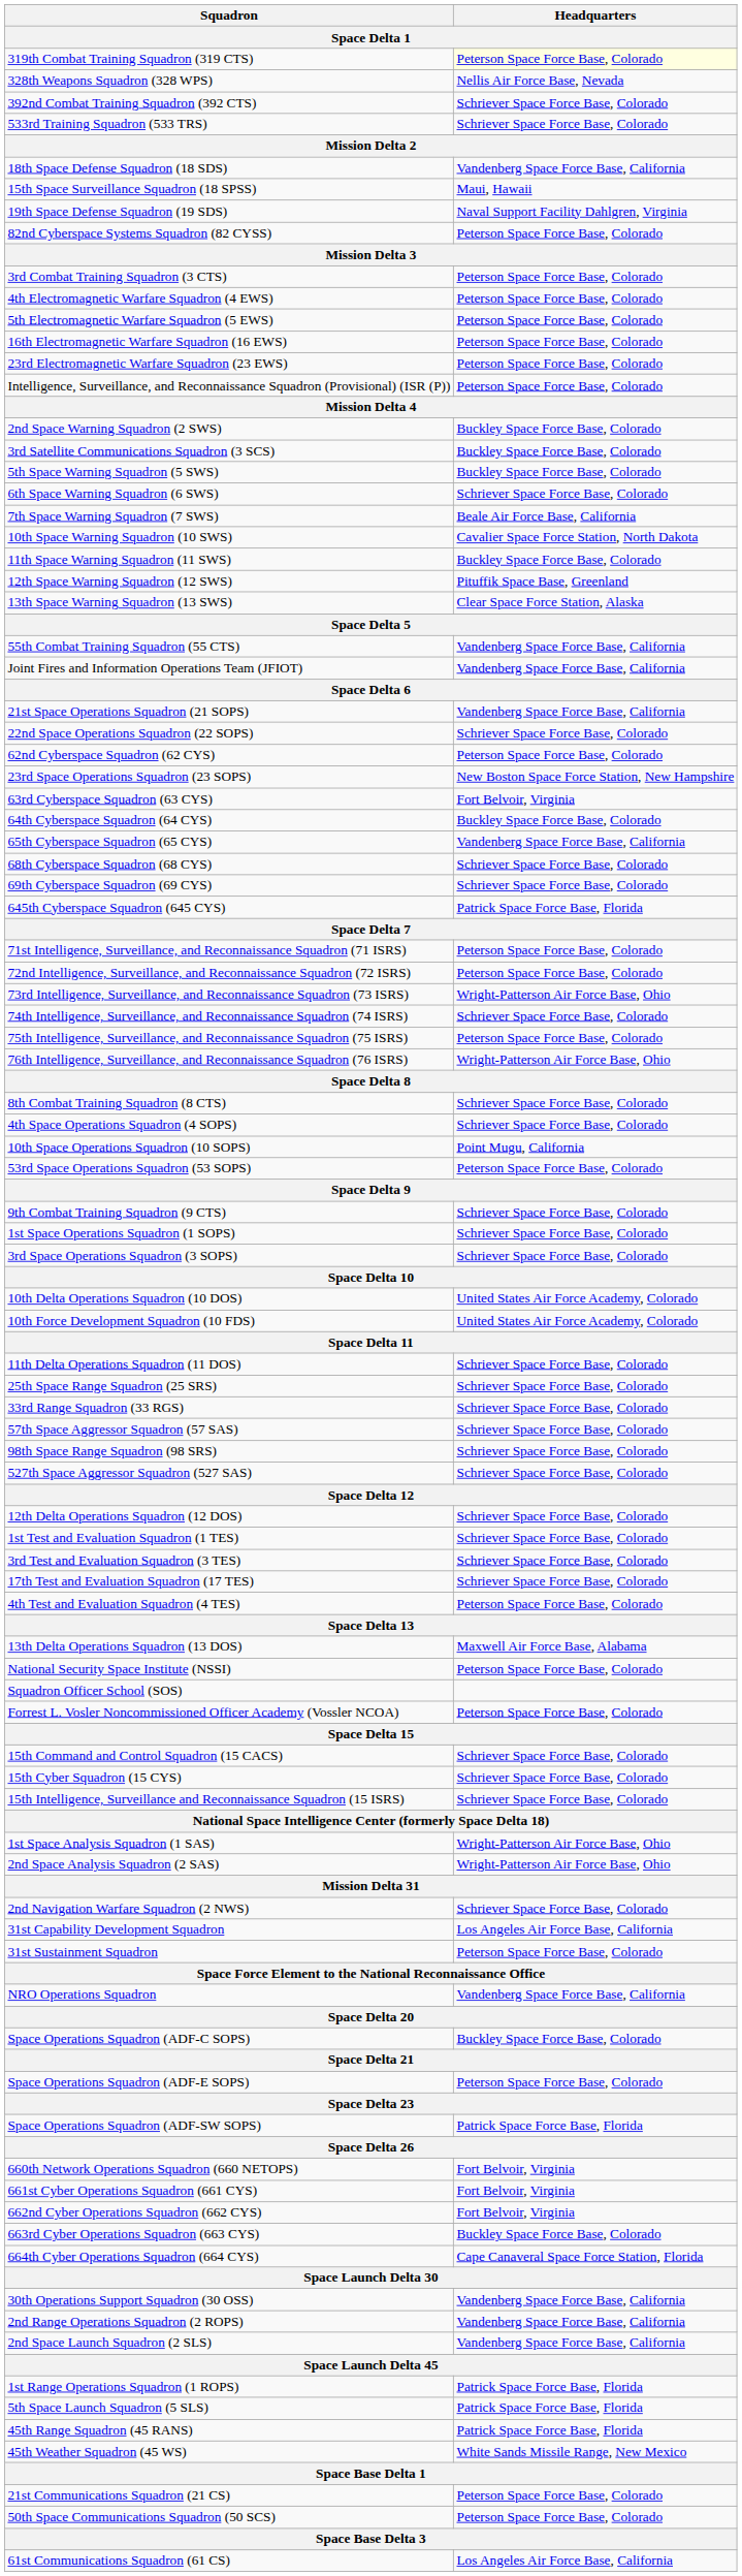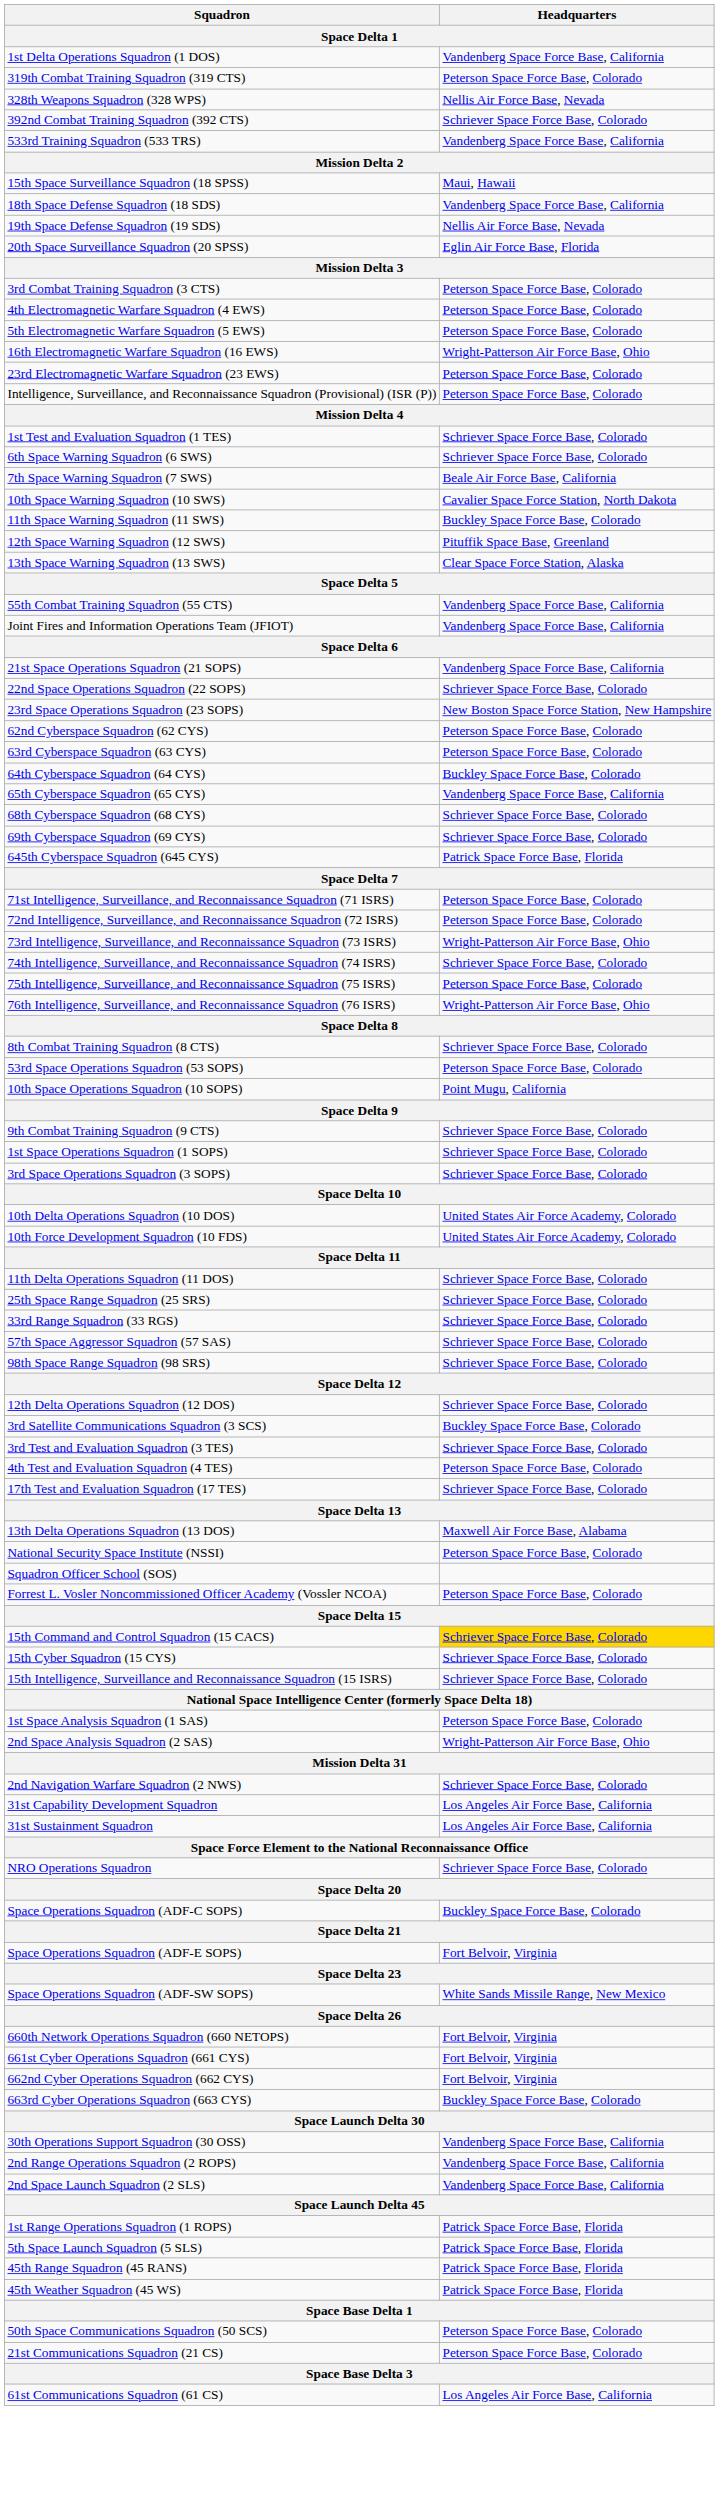 <table class="wikitable">
 <tr>
 <th>Squadron</th>
 <th>Headquarters</th>
 </tr>
 <tr>
 <th colspan=2>Space Delta 1</th>
 </tr>
 <tr>
+<td> <a href='#'>1st Delta Operations Squadron</a>  (1 DOS)</td>
+<td><a href='#'>Vandenberg Space Force Base</a>, <a href='#'>California</a></td>
+</tr>
+<tr>
 <td> <a href='#'>319th Combat Training Squadron</a>  (319 CTS)</td>
-<td style="background: lightyellow;"><a href='#'>Peterson Space Force Base</a>, <a href='#'>Colorado</a></td>
+<td><a href='#'>Peterson Space Force Base</a>, <a href='#'>Colorado</a></td>
 </tr>
 <tr>
 <td> <a href='#'>328th Weapons Squadron</a>  (328 WPS)</td>
 <td><a href='#'>Nellis Air Force Base</a>, <a href='#'>Nevada</a></td>
 </tr>
 <tr>
 <td> <a href='#'>392nd Combat Training Squadron</a>  (392 CTS)</td>
 <td><a href='#'>Schriever Space Force Base</a>, <a href='#'>Colorado</a></td>
 </tr>
 <tr>
 <td> <a href='#'>533rd Training Squadron</a>  (533 TRS)</td>
-<td><a href='#'>Schriever Space Force Base</a>, <a href='#'>Colorado</a></td>
+<td><a href='#'>Vandenberg Space Force Base</a>, <a href='#'>California</a></td>
 </tr>
 <tr>
 <th colspan=2>Mission Delta 2</th>
+</tr>
+<tr>
+<td> <a href='#'>15th Space Surveillance Squadron</a> (18 SPSS)</td>
+<td><a href='#'>Maui</a>, <a href='#'>Hawaii</a></td>
 </tr>
 <tr>
 <td> <a href='#'>18th Space Defense Squadron</a> (18 SDS)</td>
 <td><a href='#'>Vandenberg Space Force Base</a>, <a href='#'>California</a></td>
 </tr>
 <tr>
-<td> <a href='#'>15th Space Surveillance Squadron</a> (18 SPSS)</td>
-<td><a href='#'>Maui</a>, <a href='#'>Hawaii</a></td>
+<td> <a href='#'>19th Space Defense Squadron</a> (19 SDS)</td>
+<td><a href='#'>Nellis Air Force Base</a>, <a href='#'>Nevada</a></td>
 </tr>
 <tr>
-<td> <a href='#'>19th Space Defense Squadron</a> (19 SDS)</td>
-<td><a href='#'>Naval Support Facility Dahlgren</a>, <a href='#'>Virginia</a></td>
-</tr>
-<tr>
-<td> <a href='#'>82nd Cyberspace Systems Squadron</a> (82 CYSS)</td>
-<td><a href='#'>Peterson Space Force Base</a>, <a href='#'>Colorado</a></td>
+<td> <a href='#'>20th Space Surveillance Squadron</a> (20 SPSS)</td>
+<td><a href='#'>Eglin Air Force Base</a>, <a href='#'>Florida</a></td>
 </tr>
 <tr>
 <th colspan=2>Mission Delta 3</th>
 </tr>
 <tr>
 <td> <a href='#'>3rd Combat Training Squadron</a> (3 CTS)</td>
 <td><a href='#'>Peterson Space Force Base</a>, <a href='#'>Colorado</a></td>
 </tr>
 <tr>
 <td> <a href='#'>4th Electromagnetic Warfare Squadron</a> (4 EWS)</td>
 <td><a href='#'>Peterson Space Force Base</a>, <a href='#'>Colorado</a></td>
 </tr>
 <tr>
 <td> <a href='#'>5th Electromagnetic Warfare Squadron</a> (5 EWS)</td>
 <td><a href='#'>Peterson Space Force Base</a>, <a href='#'>Colorado</a></td>
 </tr>
 <tr>
 <td> <a href='#'>16th Electromagnetic Warfare Squadron</a> (16 EWS)</td>
-<td><a href='#'>Peterson Space Force Base</a>, <a href='#'>Colorado</a></td>
+<td><a href='#'>Wright-Patterson Air Force Base</a>, <a href='#'>Ohio</a></td>
 </tr>
 <tr>
 <td> <a href='#'>23rd Electromagnetic Warfare Squadron</a> (23 EWS)</td>
 <td><a href='#'>Peterson Space Force Base</a>, <a href='#'>Colorado</a></td>
 </tr>
 <tr>
 <td> Intelligence, Surveillance, and Reconnaissance Squadron (Provisional) (ISR (P))</td>
 <td><a href='#'>Peterson Space Force Base</a>, <a href='#'>Colorado</a></td>
 </tr>
 <tr>
 <th colspan=2>Mission Delta 4</th>
 </tr>
 <tr>
-<td> <a href='#'>2nd Space Warning Squadron</a> (2 SWS)</td>
-<td><a href='#'>Buckley Space Force Base</a>, <a href='#'>Colorado</a></td>
-</tr>
-<tr>
-<td> <a href='#'>3rd Satellite Communications Squadron</a> (3 SCS)</td>
-<td><a href='#'>Buckley Space Force Base</a>, <a href='#'>Colorado</a></td>
-</tr>
-<tr>
-<td> <a href='#'>5th Space Warning Squadron</a> (5 SWS)</td>
-<td><a href='#'>Buckley Space Force Base</a>, <a href='#'>Colorado</a></td>
+<td> <a href='#'>1st Test and Evaluation Squadron</a>  (1 TES)</td>
+<td><a href='#'>Schriever Space Force Base</a>, <a href='#'>Colorado</a></td>
 </tr>
 <tr>
 <td> <a href='#'>6th Space Warning Squadron</a> (6 SWS)</td>
 <td><a href='#'>Schriever Space Force Base</a>, <a href='#'>Colorado</a></td>
 </tr>
 <tr>
 <td> <a href='#'>7th Space Warning Squadron</a> (7 SWS)</td>
 <td><a href='#'>Beale Air Force Base</a>, <a href='#'>California</a></td>
 </tr>
 <tr>
 <td> <a href='#'>10th Space Warning Squadron</a> (10 SWS)</td>
 <td><a href='#'>Cavalier Space Force Station</a>, <a href='#'>North Dakota</a></td>
 </tr>
 <tr>
 <td> <a href='#'>11th Space Warning Squadron</a> (11 SWS)</td>
 <td><a href='#'>Buckley Space Force Base</a>, <a href='#'>Colorado</a></td>
 </tr>
 <tr>
 <td> <a href='#'>12th Space Warning Squadron</a> (12 SWS)</td>
 <td><a href='#'>Pituffik Space Base</a>, <a href='#'>Greenland</a></td>
 </tr>
 <tr>
 <td> <a href='#'>13th Space Warning Squadron</a> (13 SWS)</td>
 <td><a href='#'>Clear Space Force Station</a>, <a href='#'>Alaska</a></td>
 </tr>
 <tr>
 <th colspan=2>Space Delta 5</th>
 </tr>
 <tr>
 <td> <a href='#'>55th Combat Training Squadron</a> (55 CTS)</td>
 <td><a href='#'>Vandenberg Space Force Base</a>, <a href='#'>California</a></td>
 </tr>
 <tr>
 <td> Joint Fires and Information Operations Team (JFIOT)</td>
 <td><a href='#'>Vandenberg Space Force Base</a>, <a href='#'>California</a></td>
 </tr>
 <tr>
 <th colspan=2>Space Delta 6</th>
 </tr>
 <tr>
 <td> <a href='#'>21st Space Operations Squadron</a> (21 SOPS)</td>
 <td><a href='#'>Vandenberg Space Force Base</a>, <a href='#'>California</a></td>
 </tr>
 <tr>
 <td> <a href='#'>22nd Space Operations Squadron</a> (22 SOPS)</td>
 <td><a href='#'>Schriever Space Force Base</a>, <a href='#'>Colorado</a></td>
 </tr>
 <tr>
+<td> <a href='#'>23rd Space Operations Squadron</a> (23 SOPS)</td>
+<td><a href='#'>New Boston Space Force Station</a>, <a href='#'>New Hampshire</a></td>
+</tr>
+<tr>
 <td> <a href='#'>62nd Cyberspace Squadron</a> (62 CYS)</td>
 <td><a href='#'>Peterson Space Force Base</a>, <a href='#'>Colorado</a></td>
 </tr>
 <tr>
-<td> <a href='#'>23rd Space Operations Squadron</a> (23 SOPS)</td>
-<td><a href='#'>New Boston Space Force Station</a>, <a href='#'>New Hampshire</a></td>
-</tr>
-<tr>
 <td> <a href='#'>63rd Cyberspace Squadron</a> (63 CYS)</td>
-<td><a href='#'>Fort Belvoir</a>, <a href='#'>Virginia</a></td>
+<td><a href='#'>Peterson Space Force Base</a>, <a href='#'>Colorado</a></td>
 </tr>
 <tr>
 <td> <a href='#'>64th Cyberspace Squadron</a> (64 CYS)</td>
 <td><a href='#'>Buckley Space Force Base</a>, <a href='#'>Colorado</a></td>
 </tr>
 <tr>
 <td> <a href='#'>65th Cyberspace Squadron</a> (65 CYS)</td>
 <td><a href='#'>Vandenberg Space Force Base</a>, <a href='#'>California</a></td>
 </tr>
 <tr>
 <td> <a href='#'>68th Cyberspace Squadron</a> (68 CYS)</td>
 <td><a href='#'>Schriever Space Force Base</a>, <a href='#'>Colorado</a></td>
 </tr>
 <tr>
 <td> <a href='#'>69th Cyberspace Squadron</a> (69 CYS)</td>
 <td><a href='#'>Schriever Space Force Base</a>, <a href='#'>Colorado</a></td>
 </tr>
 <tr>
 <td> <a href='#'>645th Cyberspace Squadron</a> (645 CYS)</td>
 <td><a href='#'>Patrick Space Force Base</a>, <a href='#'>Florida</a></td>
 </tr>
 <tr>
 <th colspan=2>Space Delta 7</th>
 </tr>
 <tr>
 <td> <a href='#'>71st Intelligence, Surveillance, and Reconnaissance Squadron</a> (71 ISRS)</td>
 <td><a href='#'>Peterson Space Force Base</a>, <a href='#'>Colorado</a></td>
 </tr>
 <tr>
 <td> <a href='#'>72nd Intelligence, Surveillance, and Reconnaissance Squadron</a> (72 ISRS)</td>
 <td><a href='#'>Peterson Space Force Base</a>, <a href='#'>Colorado</a></td>
 </tr>
 <tr>
 <td> <a href='#'>73rd Intelligence, Surveillance, and Reconnaissance Squadron</a> (73 ISRS)</td>
 <td><a href='#'>Wright-Patterson Air Force Base</a>, <a href='#'>Ohio</a></td>
 </tr>
 <tr>
 <td> <a href='#'>74th Intelligence, Surveillance, and Reconnaissance Squadron</a> (74 ISRS)</td>
 <td><a href='#'>Schriever Space Force Base</a>, <a href='#'>Colorado</a></td>
 </tr>
 <tr>
 <td> <a href='#'>75th Intelligence, Surveillance, and Reconnaissance Squadron</a> (75 ISRS)</td>
 <td><a href='#'>Peterson Space Force Base</a>, <a href='#'>Colorado</a></td>
 </tr>
 <tr>
 <td> <a href='#'>76th Intelligence, Surveillance, and Reconnaissance Squadron</a> (76 ISRS)</td>
 <td><a href='#'>Wright-Patterson Air Force Base</a>, <a href='#'>Ohio</a></td>
 </tr>
 <tr>
 <th colspan=2>Space Delta 8</th>
 </tr>
 <tr>
 <td> <a href='#'>8th Combat Training Squadron</a> (8 CTS)</td>
 <td><a href='#'>Schriever Space Force Base</a>, <a href='#'>Colorado</a></td>
 </tr>
 <tr>
-<td> <a href='#'>4th Space Operations Squadron</a> (4 SOPS)</td>
-<td><a href='#'>Schriever Space Force Base</a>, <a href='#'>Colorado</a></td>
+<td> <a href='#'>53rd Space Operations Squadron</a> (53 SOPS)</td>
+<td><a href='#'>Peterson Space Force Base</a>, <a href='#'>Colorado</a></td>
 </tr>
 <tr>
 <td> <a href='#'>10th Space Operations Squadron</a> (10 SOPS)</td>
 <td><a href='#'>Point Mugu</a>, <a href='#'>California</a></td>
-</tr>
-<tr>
-<td> <a href='#'>53rd Space Operations Squadron</a> (53 SOPS)</td>
-<td><a href='#'>Peterson Space Force Base</a>, <a href='#'>Colorado</a></td>
 </tr>
 <tr>
 <th colspan=2>Space Delta 9</th>
 </tr>
 <tr>
 <td> <a href='#'>9th Combat Training Squadron</a> (9 CTS)</td>
 <td><a href='#'>Schriever Space Force Base</a>, <a href='#'>Colorado</a></td>
 </tr>
 <tr>
 <td> <a href='#'>1st Space Operations Squadron</a> (1 SOPS)</td>
 <td><a href='#'>Schriever Space Force Base</a>, <a href='#'>Colorado</a></td>
 </tr>
 <tr>
 <td> <a href='#'>3rd Space Operations Squadron</a> (3 SOPS)</td>
 <td><a href='#'>Schriever Space Force Base</a>, <a href='#'>Colorado</a></td>
 </tr>
 <tr>
 <th colspan=2>Space Delta 10</th>
 </tr>
 <tr>
 <td> <a href='#'>10th Delta Operations Squadron</a> (10 DOS)</td>
 <td><a href='#'>United States Air Force Academy</a>, <a href='#'>Colorado</a></td>
 </tr>
 <tr>
 <td> <a href='#'>10th Force Development Squadron</a> (10 FDS)</td>
 <td><a href='#'>United States Air Force Academy</a>, <a href='#'>Colorado</a></td>
 </tr>
 <tr>
 <th colspan=2>Space Delta 11</th>
 </tr>
 <tr>
 <td> <a href='#'>11th Delta Operations Squadron</a> (11 DOS)</td>
 <td><a href='#'>Schriever Space Force Base</a>, <a href='#'>Colorado</a></td>
 </tr>
 <tr>
 <td> <a href='#'>25th Space Range Squadron</a>  (25 SRS)</td>
 <td><a href='#'>Schriever Space Force Base</a>, <a href='#'>Colorado</a></td>
 </tr>
 <tr>
 <td> <a href='#'>33rd Range Squadron</a>  (33 RGS)</td>
 <td><a href='#'>Schriever Space Force Base</a>, <a href='#'>Colorado</a></td>
 </tr>
 <tr>
 <td> <a href='#'>57th Space Aggressor Squadron</a>  (57 SAS)</td>
 <td><a href='#'>Schriever Space Force Base</a>, <a href='#'>Colorado</a></td>
 </tr>
 <tr>
 <td> <a href='#'>98th Space Range Squadron</a>  (98 SRS)</td>
 <td><a href='#'>Schriever Space Force Base</a>, <a href='#'>Colorado</a></td>
 </tr>
 <tr>
-<td> <a href='#'>527th Space Aggressor Squadron</a>  (527 SAS)</td>
-<td><a href='#'>Schriever Space Force Base</a>, <a href='#'>Colorado</a></td>
-</tr>
-<tr>
 <th colspan=2>Space Delta 12</th>
 </tr>
 <tr>
 <td> <a href='#'>12th Delta Operations Squadron</a> (12 DOS)</td>
 <td><a href='#'>Schriever Space Force Base</a>, <a href='#'>Colorado</a></td>
 </tr>
 <tr>
-<td> <a href='#'>1st Test and Evaluation Squadron</a>  (1 TES)</td>
-<td><a href='#'>Schriever Space Force Base</a>, <a href='#'>Colorado</a></td>
+<td> <a href='#'>3rd Satellite Communications Squadron</a> (3 SCS)</td>
+<td><a href='#'>Buckley Space Force Base</a>, <a href='#'>Colorado</a></td>
 </tr>
 <tr>
 <td> <a href='#'>3rd Test and Evaluation Squadron</a>  (3 TES)</td>
 <td><a href='#'>Schriever Space Force Base</a>, <a href='#'>Colorado</a></td>
 </tr>
 <tr>
+<td> <a href='#'>4th Test and Evaluation Squadron</a> (4 TES)</td>
+<td><a href='#'>Peterson Space Force Base</a>, <a href='#'>Colorado</a></td>
+</tr>
+<tr>
 <td> <a href='#'>17th Test and Evaluation Squadron</a> (17 TES)</td>
 <td><a href='#'>Schriever Space Force Base</a>, <a href='#'>Colorado</a></td>
-</tr>
-<tr>
-<td> <a href='#'>4th Test and Evaluation Squadron</a> (4 TES)</td>
-<td><a href='#'>Peterson Space Force Base</a>, <a href='#'>Colorado</a></td>
 </tr>
 <tr>
 <th colspan=2>Space Delta 13</th>
 </tr>
 <tr>
 <td> <a href='#'>13th Delta Operations Squadron</a> (13 DOS)</td>
 <td><a href='#'>Maxwell Air Force Base</a>, <a href='#'>Alabama</a></td>
 </tr>
 <tr>
 <td> <a href='#'>National Security Space Institute</a> (NSSI)</td>
 <td><a href='#'>Peterson Space Force Base</a>, <a href='#'>Colorado</a></td>
 </tr>
 <tr>
 <td> <a href='#'>Squadron Officer School</a> (SOS)</td>
 <td></td>
 </tr>
 <tr>
 <td> <a href='#'>Forrest L. Vosler Noncommissioned Officer Academy</a> (Vossler NCOA)</td>
 <td><a href='#'>Peterson Space Force Base</a>, <a href='#'>Colorado</a></td>
 </tr>
 <tr>
 <th colspan=2>Space Delta 15</th>
 </tr>
 <tr>
 <td> <a href='#'>15th Command and Control Squadron</a> (15 CACS)</td>
-<td><a href='#'>Schriever Space Force Base</a>, <a href='#'>Colorado</a></td>
+<td style="background: gold;"><a href='#'>Schriever Space Force Base</a>, <a href='#'>Colorado</a></td>
 </tr>
 <tr>
 <td> <a href='#'>15th Cyber Squadron</a> (15 CYS)</td>
 <td><a href='#'>Schriever Space Force Base</a>, <a href='#'>Colorado</a></td>
 </tr>
 <tr>
 <td> <a href='#'>15th Intelligence, Surveillance and Reconnaissance Squadron</a> (15 ISRS)</td>
 <td><a href='#'>Schriever Space Force Base</a>, <a href='#'>Colorado</a></td>
 </tr>
 <tr>
 <th colspan=2>National Space Intelligence Center (formerly Space Delta 18)</th>
 </tr>
 <tr>
 <td> <a href='#'>1st Space Analysis Squadron</a> (1 SAS)</td>
-<td><a href='#'>Wright-Patterson Air Force Base</a>, <a href='#'>Ohio</a></td>
+<td><a href='#'>Peterson Space Force Base</a>, <a href='#'>Colorado</a></td>
 </tr>
 <tr>
 <td> <a href='#'>2nd Space Analysis Squadron</a> (2 SAS)</td>
 <td><a href='#'>Wright-Patterson Air Force Base</a>, <a href='#'>Ohio</a></td>
 </tr>
 <tr>
 <th colspan=2>Mission Delta 31</th>
 </tr>
 <tr>
 <td> <a href='#'>2nd Navigation Warfare Squadron</a> (2 NWS)</td>
 <td><a href='#'>Schriever Space Force Base</a>, <a href='#'>Colorado</a></td>
 </tr>
 <tr>
 <td> <a href='#'>31st Capability Development Squadron</a></td>
 <td><a href='#'>Los Angeles Air Force Base</a>, <a href='#'>California</a></td>
 </tr>
 <tr>
 <td> <a href='#'>31st Sustainment Squadron</a></td>
-<td><a href='#'>Peterson Space Force Base</a>, <a href='#'>Colorado</a></td>
+<td><a href='#'>Los Angeles Air Force Base</a>, <a href='#'>California</a></td>
 </tr>
 <tr>
 <th colspan=2>Space Force Element to the National Reconnaissance Office</th>
 </tr>
 <tr>
 <td> <a href='#'>NRO Operations Squadron</a></td>
-<td><a href='#'>Vandenberg Space Force Base</a>, <a href='#'>California</a></td>
+<td><a href='#'>Schriever Space Force Base</a>, <a href='#'>Colorado</a></td>
 </tr>
 <tr>
 <th colspan=2>Space Delta 20</th>
 </tr>
 <tr>
 <td> <a href='#'>Space Operations Squadron</a> (ADF-C SOPS)</td>
 <td><a href='#'>Buckley Space Force Base</a>, <a href='#'>Colorado</a></td>
 </tr>
 <tr>
 <th colspan=2>Space Delta 21</th>
 </tr>
 <tr>
 <td> <a href='#'>Space Operations Squadron</a> (ADF-E SOPS)</td>
-<td><a href='#'>Peterson Space Force Base</a>, <a href='#'>Colorado</a></td>
+<td><a href='#'>Fort Belvoir</a>, <a href='#'>Virginia</a></td>
 </tr>
 <tr>
 <th colspan=2>Space Delta 23</th>
 </tr>
 <tr>
 <td> <a href='#'>Space Operations Squadron</a> (ADF-SW SOPS)</td>
-<td><a href='#'>Patrick Space Force Base</a>, <a href='#'>Florida</a></td>
+<td><a href='#'>White Sands Missile Range</a>, <a href='#'>New Mexico</a></td>
 </tr>
 <tr>
 <th colspan=2>Space Delta 26</th>
 </tr>
 <tr>
 <td> <a href='#'>660th Network Operations Squadron</a> (660 NETOPS)</td>
 <td><a href='#'>Fort Belvoir</a>, <a href='#'>Virginia</a></td>
 </tr>
 <tr>
 <td> <a href='#'>661st Cyber Operations Squadron</a> (661 CYS)</td>
 <td><a href='#'>Fort Belvoir</a>, <a href='#'>Virginia</a></td>
 </tr>
 <tr>
 <td> <a href='#'>662nd Cyber Operations Squadron</a> (662 CYS)</td>
 <td><a href='#'>Fort Belvoir</a>, <a href='#'>Virginia</a></td>
 </tr>
 <tr>
 <td> <a href='#'>663rd Cyber Operations Squadron</a> (663 CYS)</td>
 <td><a href='#'>Buckley Space Force Base</a>, <a href='#'>Colorado</a></td>
-</tr>
-<tr>
-<td> <a href='#'>664th Cyber Operations Squadron</a> (664 CYS)</td>
-<td><a href='#'>Cape Canaveral Space Force Station</a>, <a href='#'>Florida</a></td>
 </tr>
 <tr>
 <th colspan=2>Space Launch Delta 30</th>
 </tr>
 <tr>
 <td> <a href='#'>30th Operations Support Squadron</a> (30 OSS)</td>
 <td><a href='#'>Vandenberg Space Force Base</a>, <a href='#'>California</a></td>
 </tr>
 <tr>
 <td> <a href='#'>2nd Range Operations Squadron</a> (2 ROPS)</td>
 <td><a href='#'>Vandenberg Space Force Base</a>, <a href='#'>California</a></td>
 </tr>
 <tr>
 <td> <a href='#'>2nd Space Launch Squadron</a> (2 SLS)</td>
 <td><a href='#'>Vandenberg Space Force Base</a>, <a href='#'>California</a></td>
 </tr>
 <tr>
 <th colspan=2>Space Launch Delta 45</th>
 </tr>
 <tr>
 <td> <a href='#'>1st Range Operations Squadron</a> (1 ROPS)</td>
 <td><a href='#'>Patrick Space Force Base</a>, <a href='#'>Florida</a></td>
 </tr>
 <tr>
 <td> <a href='#'>5th Space Launch Squadron</a> (5 SLS)</td>
 <td><a href='#'>Patrick Space Force Base</a>, <a href='#'>Florida</a></td>
 </tr>
 <tr>
 <td> <a href='#'>45th Range Squadron</a> (45 RANS)</td>
 <td><a href='#'>Patrick Space Force Base</a>, <a href='#'>Florida</a></td>
 </tr>
 <tr>
 <td> <a href='#'>45th Weather Squadron</a> (45 WS)</td>
-<td><a href='#'>White Sands Missile Range</a>, <a href='#'>New Mexico</a></td>
+<td><a href='#'>Patrick Space Force Base</a>, <a href='#'>Florida</a></td>
 </tr>
 <tr>
 <th colspan=2>Space Base Delta 1</th>
 </tr>
 <tr>
-<td> <a href='#'>21st Communications Squadron</a> (21 CS)</td>
+<td> <a href='#'>50th Space Communications Squadron</a> (50 SCS)</td>
 <td><a href='#'>Peterson Space Force Base</a>, <a href='#'>Colorado</a></td>
 </tr>
 <tr>
-<td> <a href='#'>50th Space Communications Squadron</a> (50 SCS)</td>
+<td> <a href='#'>21st Communications Squadron</a> (21 CS)</td>
 <td><a href='#'>Peterson Space Force Base</a>, <a href='#'>Colorado</a></td>
 </tr>
 <tr>
 <th colspan=2>Space Base Delta 3</th>
 </tr>
 <tr>
 <td> <a href='#'>61st Communications Squadron</a> (61 CS)</td>
 <td><a href='#'>Los Angeles Air Force Base</a>, <a href='#'>California</a></td>
 </tr>
 </table>
